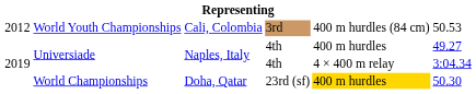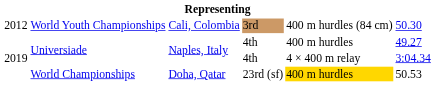 <table>
 <tr>
 <th colspan="6">Representing </th>
 </tr>
 <tr>
 <td>2012</td>
 <td><a href='#'>World Youth Championships</a></td>
 <td><a href='#'>Cali, Colombia</a></td>
 <td bgcolor=cc9966>3rd</td>
 <td>400 m hurdles (84 cm)</td>
-<td>50.53</td>
+<td><a href='#'>50.30</a></td>
 </tr>
 <tr>
 <td rowspan=3>2019</td>
 <td rowspan=2><a href='#'>Universiade</a></td>
 <td rowspan=2><a href='#'>Naples, Italy</a></td>
 <td>4th</td>
 <td>400 m hurdles</td>
 <td><a href='#'>49.27</a></td>
 </tr>
 <tr>
 <td>4th</td>
 <td>4 × 400 m relay</td>
 <td><a href='#'>3:04.34</a></td>
 </tr>
 <tr>
 <td><a href='#'>World Championships</a></td>
 <td><a href='#'>Doha, Qatar</a></td>
 <td>23rd (sf)</td>
 <td style="background: gold;">400 m hurdles</td>
-<td><a href='#'>50.30</a></td>
+<td>50.53</td>
 </tr>
 </table>
